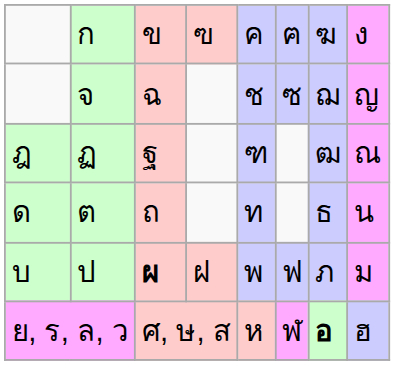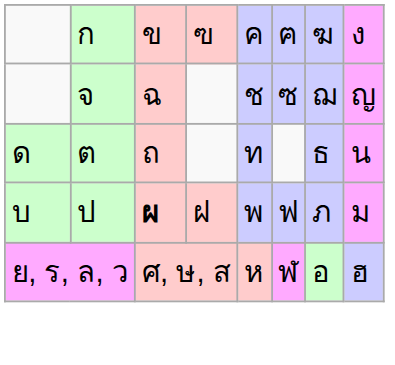 <table class="wikitable">
 <tr>
 <td></td>
 <td style="background: #cfc">ก</td>
 <td style="background: #fcc">ข</td>
 <td style="background: #fcc">ฃ</td>
 <td style="background: #ccf">ค</td>
 <td style="background: #ccf">ฅ</td>
 <td style="background: #ccf">ฆ</td>
 <td style="background: #faf">ง</td>
 </tr>
 <tr>
 <td></td>
 <td style="background: #cfc">จ</td>
 <td style="background: #fcc">ฉ</td>
 <td></td>
 <td style="background: #ccf">ช</td>
 <td style="background: #ccf">ซ</td>
 <td style="background: #ccf">ฌ</td>
 <td style="background: #faf">ญ</td>
-</tr>
-<tr>
-<td style="background: #cfc">ฎ</td>
-<td style="background: #cfc">ฏ</td>
-<td style="background: #fcc">ฐ</td>
-<td></td>
-<td style="background: #ccf">ฑ</td>
-<td></td>
-<td style="background: #ccf">ฒ</td>
-<td style="background: #faf">ณ</td>
 </tr>
 <tr>
 <td style="background: #cfc">ด</td>
 <td style="background: #cfc">ต</td>
 <td style="background: #fcc">ถ</td>
 <td></td>
 <td style="background: #ccf">ท</td>
 <td></td>
 <td style="background: #ccf">ธ</td>
 <td style="background: #faf">น</td>
 </tr>
 <tr>
 <td style="background: #cfc">บ</td>
 <td style="background: #cfc">ป</td>
 <td style="background: #fcc"><strong>ผ</strong></td>
 <td style="background: #fcc">ฝ</td>
 <td style="background: #ccf">พ</td>
 <td style="background: #ccf">ฟ</td>
 <td style="background: #ccf">ภ</td>
 <td style="background: #faf">ม</td>
 </tr>
 <tr>
 <td colspan="2" style="background: #faf">ย, ร, ล, ว</td>
 <td colspan="2" style="background: #fcc">ศ, ษ, ส</td>
 <td style="background: #fcc">ห</td>
 <td style="background: #faf">ฬ</td>
-<td style="background: #cfc"><strong>อ</strong></td>
+<td style="background: #cfc">อ</td>
 <td style="background: #ccf">ฮ</td>
 </tr>
 </table>
